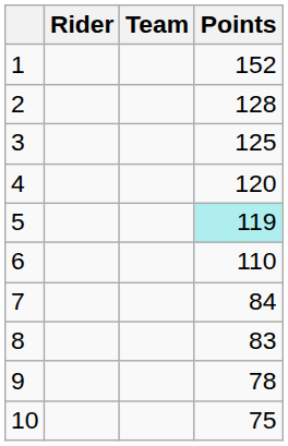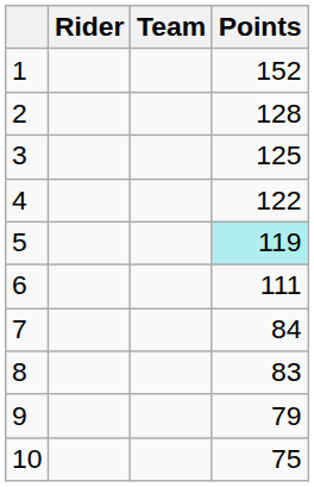 <table class="wikitable">
 <tr>
 <th></th>
 <th>Rider</th>
 <th>Team</th>
 <th>Points</th>
 </tr>
 <tr>
 <td>1</td>
 <td> </td>
 <td></td>
 <td style="text-align:right;">152</td>
 </tr>
 <tr>
 <td>2</td>
 <td> </td>
 <td></td>
 <td style="text-align:right;">128</td>
 </tr>
 <tr>
 <td>3</td>
 <td></td>
 <td></td>
 <td style="text-align:right;">125</td>
 </tr>
 <tr>
 <td>4</td>
 <td></td>
 <td></td>
-<td style="text-align:right;">120</td>
+<td style="text-align:right;">122</td>
 </tr>
 <tr>
 <td>5</td>
 <td></td>
 <td></td>
 <td style="background: paleturquoise; text-align:right;">119</td>
 </tr>
 <tr>
 <td>6</td>
 <td></td>
 <td></td>
-<td style="text-align:right;">110</td>
+<td style="text-align:right;">111</td>
 </tr>
 <tr>
 <td>7</td>
 <td></td>
 <td></td>
 <td style="text-align:right;">84</td>
 </tr>
 <tr>
 <td>8</td>
 <td></td>
 <td></td>
 <td style="text-align:right;">83</td>
 </tr>
 <tr>
 <td>9</td>
 <td></td>
 <td></td>
-<td style="text-align:right;">78</td>
+<td style="text-align:right;">79</td>
 </tr>
 <tr>
 <td>10</td>
 <td></td>
 <td></td>
 <td style="text-align:right;">75</td>
 </tr>
 </table>
